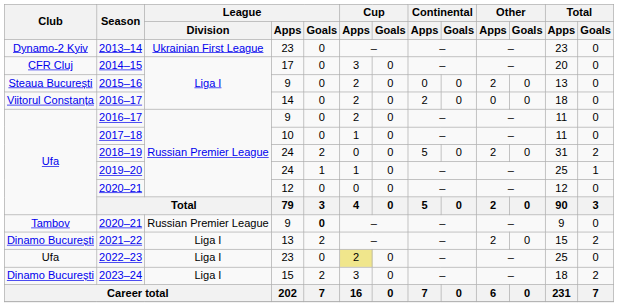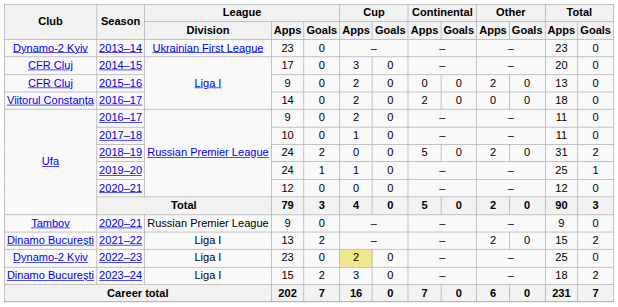 <table class="wikitable" style="text-align: center">
 <tr>
 <th rowspan="2">Club</th>
 <th rowspan="2">Season</th>
 <th colspan="3">League</th>
 <th colspan="2">Cup</th>
 <th colspan="2">Continental</th>
 <th colspan="2">Other</th>
 <th colspan="2">Total</th>
 </tr>
 <tr>
 <th>Division</th>
 <th>Apps</th>
 <th>Goals</th>
 <th>Apps</th>
 <th>Goals</th>
 <th>Apps</th>
 <th>Goals</th>
 <th>Apps</th>
 <th>Goals</th>
 <th>Apps</th>
 <th>Goals</th>
 </tr>
 <tr>
 <td rowspan="1"><a href='#'>Dynamo-2 Kyiv</a></td>
 <td><a href='#'>2013–14</a></td>
 <td><a href='#'>Ukrainian First League</a></td>
 <td>23</td>
 <td>0</td>
 <td colspan="2">–</td>
 <td colspan="2">–</td>
 <td colspan="2">–</td>
 <td>23</td>
 <td>0</td>
 </tr>
 <tr>
 <td rowspan="1"><a href='#'>CFR Cluj</a></td>
 <td><a href='#'>2014–15</a></td>
 <td rowspan="3"><a href='#'>Liga I</a></td>
 <td>17</td>
 <td>0</td>
 <td>3</td>
 <td>0</td>
 <td colspan="2">–</td>
 <td colspan="2">–</td>
 <td>20</td>
 <td>0</td>
 </tr>
 <tr>
-<td rowspan="1"><a href='#'>Steaua București</a></td>
+<td rowspan="1"><a href='#'>CFR Cluj</a></td>
 <td><a href='#'>2015–16</a></td>
 <td>9</td>
 <td>0</td>
 <td>2</td>
 <td>0</td>
 <td>0</td>
 <td>0</td>
 <td>2</td>
 <td>0</td>
 <td>13</td>
 <td>0</td>
 </tr>
 <tr>
 <td rowspan="1"><a href='#'>Viitorul Constanța</a></td>
 <td><a href='#'>2016–17</a></td>
 <td>14</td>
 <td>0</td>
 <td>2</td>
 <td>0</td>
 <td>2</td>
 <td>0</td>
 <td>0</td>
 <td>0</td>
 <td>18</td>
 <td>0</td>
 </tr>
 <tr>
 <td rowspan="6"><a href='#'>Ufa</a></td>
 <td><a href='#'>2016–17</a></td>
 <td rowspan="5"><a href='#'>Russian Premier League</a></td>
 <td>9</td>
 <td>0</td>
 <td>2</td>
 <td>0</td>
 <td colspan="2">–</td>
 <td colspan="2">–</td>
 <td>11</td>
 <td>0</td>
 </tr>
 <tr>
 <td><a href='#'>2017–18</a></td>
 <td>10</td>
 <td>0</td>
 <td>1</td>
 <td>0</td>
 <td colspan="2">–</td>
 <td colspan="2">–</td>
 <td>11</td>
 <td>0</td>
 </tr>
 <tr>
 <td><a href='#'>2018–19</a></td>
 <td>24</td>
 <td>2</td>
 <td>0</td>
 <td>0</td>
 <td>5</td>
 <td>0</td>
 <td>2</td>
 <td>0</td>
 <td>31</td>
 <td>2</td>
 </tr>
 <tr>
 <td><a href='#'>2019–20</a></td>
 <td>24</td>
 <td>1</td>
 <td>1</td>
 <td>0</td>
 <td colspan="2">–</td>
 <td colspan="2">–</td>
 <td>25</td>
 <td>1</td>
 </tr>
 <tr>
 <td><a href='#'>2020–21</a></td>
 <td>12</td>
 <td>0</td>
 <td>0</td>
 <td>0</td>
 <td colspan="2">–</td>
 <td colspan="2">–</td>
 <td>12</td>
 <td>0</td>
 </tr>
 <tr>
 <th colspan="2">Total</th>
 <th>79</th>
 <th>3</th>
 <th>4</th>
 <th>0</th>
 <th>5</th>
 <th>0</th>
 <th>2</th>
 <th>0</th>
 <th>90</th>
 <th>3</th>
 </tr>
 <tr>
 <td rowspan="1"><a href='#'>Tambov</a></td>
 <td><a href='#'>2020–21</a></td>
 <td>Russian Premier League</td>
 <td>9</td>
-<td><strong>0</strong></td>
+<td>0</td>
 <td colspan="2">–</td>
 <td colspan="2">–</td>
 <td colspan="2">–</td>
 <td>9</td>
 <td>0</td>
 </tr>
 <tr>
 <td rowspan="1"><a href='#'>Dinamo București</a></td>
 <td><a href='#'>2021–22</a></td>
 <td>Liga I</td>
 <td>13</td>
 <td>2</td>
 <td colspan="2">–</td>
 <td colspan="2">–</td>
 <td>2</td>
 <td>0</td>
 <td>15</td>
 <td>2</td>
 </tr>
 <tr>
-<td rowspan="1">Ufa</td>
+<td rowspan="1"><a href='#'>Dynamo-2 Kyiv</a></td>
 <td><a href='#'>2022–23</a></td>
 <td>Liga I</td>
 <td>23</td>
 <td>0</td>
 <td style="background: khaki;">2</td>
 <td>0</td>
 <td colspan="2">–</td>
 <td colspan="2">–</td>
 <td>25</td>
 <td>0</td>
 </tr>
 <tr>
 <td rowspan="1"><a href='#'>Dinamo București</a></td>
 <td><a href='#'>2023–24</a></td>
 <td>Liga I</td>
 <td>15</td>
 <td>2</td>
 <td>3</td>
 <td>0</td>
 <td colspan="2">–</td>
 <td colspan="2">–</td>
 <td>18</td>
 <td>2</td>
 </tr>
 <tr>
 <th colspan="3">Career total</th>
 <th>202</th>
 <th>7</th>
 <th>16</th>
 <th>0</th>
 <th>7</th>
 <th>0</th>
 <th>6</th>
 <th>0</th>
 <th>231</th>
 <th>7</th>
 </tr>
 <tr>
 </tr>
 </table>
